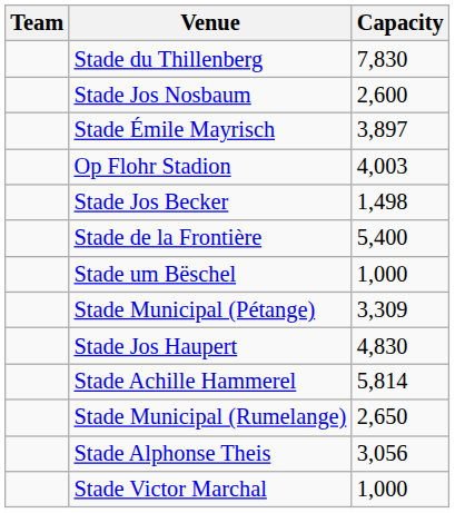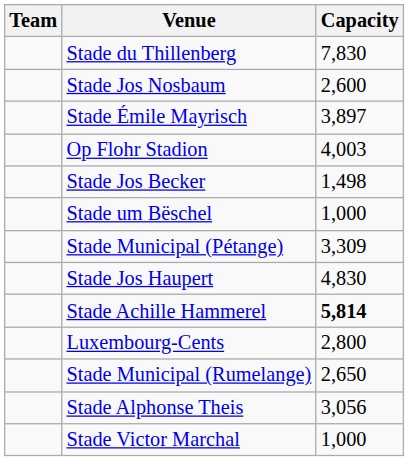 <table class="wikitable sortable">
 <tr>
 <th>Team</th>
 <th>Venue</th>
 <th>Capacity</th>
 </tr>
 <tr>
 <td></td>
 <td><a href='#'>Stade du Thillenberg</a></td>
 <td>7,830</td>
 </tr>
 <tr>
 <td></td>
 <td><a href='#'>Stade Jos Nosbaum</a></td>
 <td>2,600</td>
 </tr>
 <tr>
 <td></td>
 <td><a href='#'>Stade Émile Mayrisch</a></td>
 <td>3,897</td>
 </tr>
 <tr>
 <td></td>
 <td><a href='#'>Op Flohr Stadion</a></td>
 <td>4,003</td>
 </tr>
 <tr>
 <td></td>
 <td><a href='#'>Stade Jos Becker</a></td>
 <td>1,498</td>
 </tr>
 <tr>
 <td></td>
-<td><a href='#'>Stade de la Frontière</a></td>
-<td>5,400</td>
-</tr>
-<tr>
-<td></td>
 <td><a href='#'>Stade um Bëschel</a></td>
 <td>1,000</td>
 </tr>
 <tr>
 <td></td>
 <td><a href='#'>Stade Municipal (Pétange)</a></td>
 <td>3,309</td>
 </tr>
 <tr>
 <td></td>
 <td><a href='#'>Stade Jos Haupert</a></td>
 <td>4,830</td>
 </tr>
 <tr>
 <td></td>
 <td><a href='#'>Stade Achille Hammerel</a></td>
-<td>5,814</td>
+<td><strong>5,814</strong></td>
+</tr>
+<tr>
+<td></td>
+<td><a href='#'>Luxembourg-Cents</a></td>
+<td>2,800</td>
 </tr>
 <tr>
 <td></td>
 <td><a href='#'>Stade Municipal (Rumelange)</a></td>
 <td>2,650</td>
 </tr>
 <tr>
 <td></td>
 <td><a href='#'>Stade Alphonse Theis</a></td>
 <td>3,056</td>
 </tr>
 <tr>
 <td></td>
 <td><a href='#'>Stade Victor Marchal</a></td>
 <td>1,000</td>
 </tr>
 </table>
